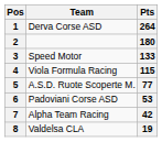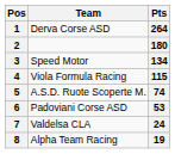 <table class="wikitable" style="font-size:85%; text-align:center">
 <tr>
 <th>Pos</th>
 <th>Team</th>
 <th>Pts</th>
 </tr>
 <tr>
 <th>1</th>
 <td align="left"> Derva Corse ASD</td>
 <th>264</th>
 </tr>
 <tr>
 <th>2</th>
 <td align="left"> </td>
 <th>180</th>
 </tr>
 <tr>
 <th>3</th>
 <td align="left"> Speed Motor</td>
-<th>133</th>
+<th>134</th>
 </tr>
 <tr>
 <th>4</th>
 <td align="left"> Viola Formula Racing</td>
 <th>115</th>
 </tr>
 <tr>
 <th>5</th>
 <td align="left"> A.S.D. Ruote Scoperte M.</td>
-<th>77</th>
+<th>74</th>
 </tr>
 <tr>
 <th>6</th>
 <td align="left"> Padoviani Corse ASD</td>
 <th>53</th>
 </tr>
 <tr>
 <th>7</th>
-<td align="left"> Alpha Team Racing</td>
-<th>42</th>
+<td align="left"> Valdelsa CLA</td>
+<th>24</th>
 </tr>
 <tr>
 <th>8</th>
-<td align="left"> Valdelsa CLA</td>
+<td align="left"> Alpha Team Racing</td>
 <th>19</th>
 </tr>
 </table>
